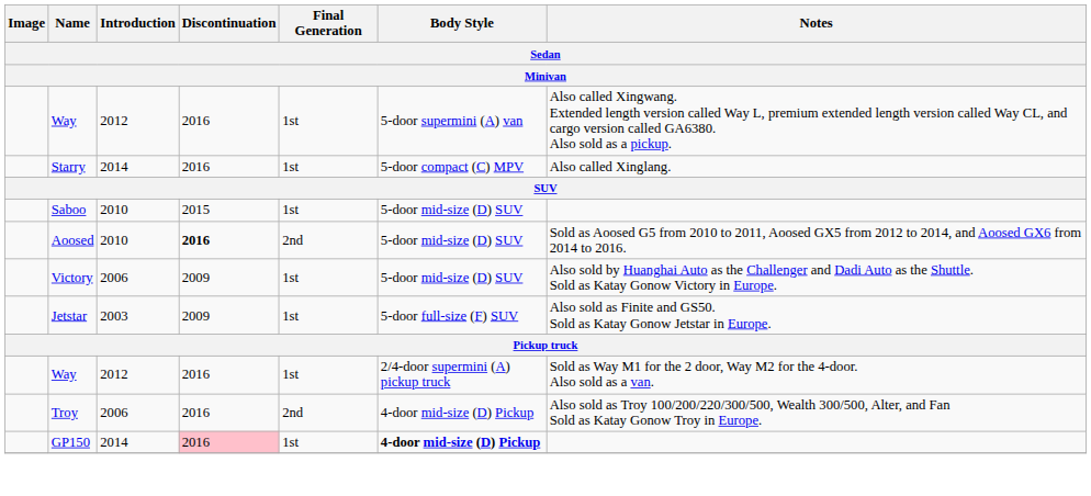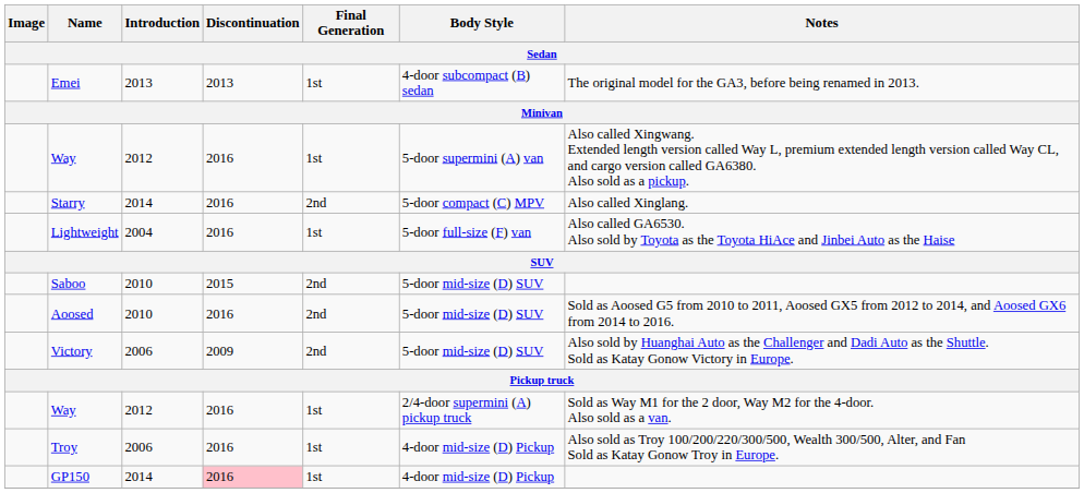 <table class="wikitable">
 <tr>
 <th>Image</th>
 <th>Name</th>
 <th>Introduction</th>
 <th>Discontinuation</th>
 <th>Final Generation</th>
 <th>Body Style</th>
 <th>Notes</th>
 </tr>
 <tr>
 <th colspan="7"><a href='#'><small>Sedan</small></a></th>
+</tr>
+<tr>
+<td></td>
+<td><a href='#'>Emei</a></td>
+<td>2013</td>
+<td>2013</td>
+<td>1st</td>
+<td>4-door <a href='#'>subcompact</a> (<a href='#'>B</a>) <a href='#'>sedan</a></td>
+<td>The original model for the GA3, before being renamed in 2013.</td>
 </tr>
 <tr>
 <th colspan="7"><small><a href='#'>Minivan</a></small></th>
 </tr>
 <tr>
 <td></td>
 <td><a href='#'>Way</a></td>
 <td>2012</td>
 <td>2016</td>
 <td>1st</td>
 <td>5-door <a href='#'>supermini</a> (<a href='#'>A</a>) <a href='#'>van</a></td>
 <td>Also called Xingwang.<br>Extended length version called Way L, premium extended length version called Way CL, and cargo version called GA6380.<br>Also sold as a <a href='#'>pickup</a>.</td>
 </tr>
 <tr>
 <td></td>
 <td><a href='#'>Starry</a></td>
 <td>2014</td>
 <td>2016</td>
-<td>1st</td>
+<td>2nd</td>
 <td>5-door <a href='#'>compact</a> (<a href='#'>C</a>) <a href='#'>MPV</a></td>
 <td>Also called Xinglang.</td>
+</tr>
+<tr>
+<td></td>
+<td><a href='#'>Lightweight</a></td>
+<td>2004</td>
+<td>2016</td>
+<td>1st</td>
+<td>5-door <a href='#'>full-size</a> (<a href='#'>F</a>) <a href='#'>van</a></td>
+<td>Also called GA6530.<br>Also sold by <a href='#'>Toyota</a> as the <a href='#'>Toyota HiAce</a> and <a href='#'>Jinbei Auto</a> as the <a href='#'>Haise</a></td>
 </tr>
 <tr>
 <th colspan="7"><small><a href='#'>SUV</a></small></th>
 </tr>
 <tr>
 <td></td>
 <td><a href='#'>Saboo</a></td>
 <td>2010</td>
 <td>2015</td>
-<td>1st</td>
+<td>2nd</td>
 <td>5-door <a href='#'>mid-size</a> (<a href='#'>D</a>) <a href='#'>SUV</a></td>
 <td></td>
 </tr>
 <tr>
 <td></td>
 <td><a href='#'>Aoosed</a></td>
 <td>2010</td>
-<td><strong>2016</strong></td>
+<td>2016</td>
 <td>2nd</td>
 <td>5-door <a href='#'>mid-size</a> (<a href='#'>D</a>) <a href='#'>SUV</a></td>
 <td>Sold as Aoosed G5 from 2010 to 2011, Aoosed GX5 from 2012 to 2014, and <a href='#'>Aoosed GX6</a> from 2014 to 2016.</td>
 </tr>
 <tr>
 <td></td>
 <td><a href='#'>Victory</a></td>
 <td>2006</td>
 <td>2009</td>
-<td>1st</td>
+<td>2nd</td>
 <td>5-door <a href='#'>mid-size</a> (<a href='#'>D</a>) <a href='#'>SUV</a></td>
 <td>Also sold by <a href='#'>Huanghai Auto</a> as the <a href='#'>Challenger</a> and <a href='#'>Dadi Auto</a> as the <a href='#'>Shuttle</a>.<br>Sold as Katay Gonow Victory in <a href='#'>Europe</a>.</td>
-</tr>
-<tr>
-<td></td>
-<td><a href='#'>Jetstar</a></td>
-<td>2003</td>
-<td>2009</td>
-<td>1st</td>
-<td>5-door <a href='#'>full-size</a> (<a href='#'>F</a>) <a href='#'>SUV</a></td>
-<td>Also sold as Finite and GS50.<br>Sold as Katay Gonow Jetstar in <a href='#'>Europe</a>.</td>
 </tr>
 <tr>
 <th colspan="7"><small><a href='#'>Pickup truck</a></small></th>
 </tr>
 <tr>
 <td></td>
 <td><a href='#'>Way</a></td>
 <td>2012</td>
 <td>2016</td>
 <td>1st</td>
 <td>2/4-door <a href='#'>supermini</a> (<a href='#'>A</a>) <a href='#'>pickup truck</a></td>
 <td>Sold as Way M1 for the 2 door, Way M2 for the 4-door.<br>Also sold as a <a href='#'>van</a>.</td>
 </tr>
 <tr>
 <td></td>
 <td><a href='#'>Troy</a></td>
 <td>2006</td>
 <td>2016</td>
-<td>2nd</td>
+<td>1st</td>
 <td>4-door <a href='#'>mid-size</a> (<a href='#'>D</a>) <a href='#'>Pickup</a></td>
 <td>Also sold as Troy 100/200/220/300/500, Wealth 300/500, Alter, and Fan<br>Sold as Katay Gonow Troy in <a href='#'>Europe</a>.</td>
 </tr>
 <tr>
 <td></td>
 <td><a href='#'>GP150</a></td>
 <td>2014</td>
 <td style="background: pink;">2016</td>
 <td>1st</td>
-<td><strong>4-door <a href='#'>mid-size</a> (<a href='#'>D</a>) <a href='#'>Pickup</a></strong></td>
+<td>4-door <a href='#'>mid-size</a> (<a href='#'>D</a>) <a href='#'>Pickup</a></td>
 <td></td>
 </tr>
 <tr>
 </tr>
 </table>
